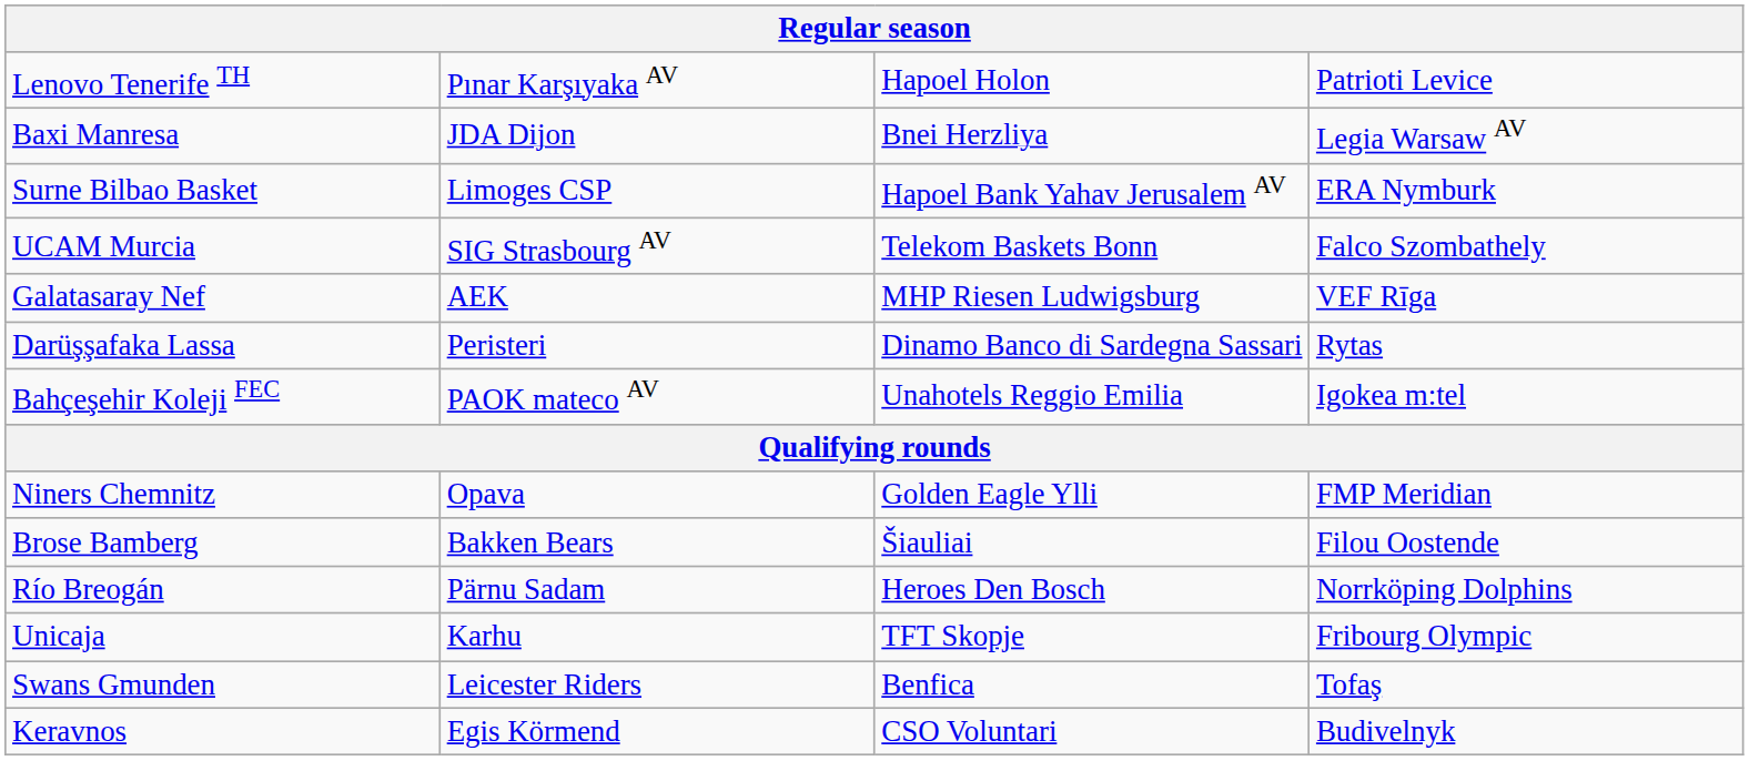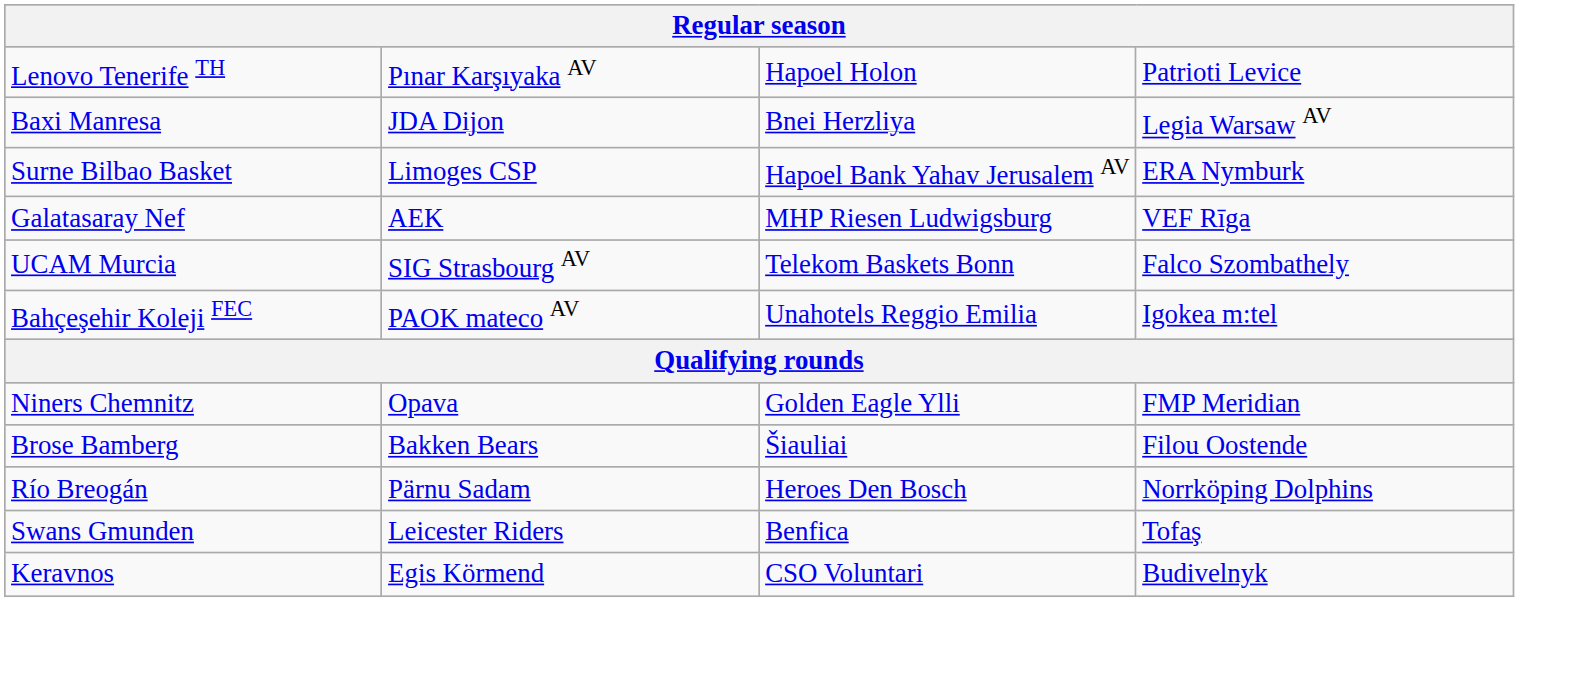 <table class="wikitable" style="table-layout:fixed">
 <tr>
 <th colspan="4"><a href='#'>Regular season</a></th>
 </tr>
 <tr>
 <td style="width:25%;"> <a href='#'>Lenovo Tenerife</a> <sup><a href='#'>TH</a></sup></td>
 <td style="width:25%;"> <a href='#'>Pınar Karşıyaka</a> <sup>AV</sup></td>
 <td style="width:25%;"> <a href='#'>Hapoel Holon</a> </td>
 <td> <a href='#'>Patrioti Levice</a> </td>
 </tr>
 <tr>
 <td> <a href='#'>Baxi Manresa</a> </td>
 <td> <a href='#'>JDA Dijon</a> </td>
 <td> <a href='#'>Bnei Herzliya</a> </td>
 <td> <a href='#'>Legia Warsaw</a> <sup>AV</sup></td>
 </tr>
 <tr>
 <td> <a href='#'>Surne Bilbao Basket</a> </td>
 <td> <a href='#'>Limoges CSP</a> </td>
 <td> <a href='#'>Hapoel Bank Yahav  Jerusalem</a> <sup>AV</sup></td>
 <td> <a href='#'>ERA Nymburk</a> </td>
 </tr>
 <tr>
-<td> <a href='#'>UCAM Murcia</a> </td>
-<td> <a href='#'>SIG Strasbourg</a> <sup>AV</sup></td>
-<td> <a href='#'>Telekom Baskets Bonn</a> </td>
-<td> <a href='#'>Falco Szombathely</a> </td>
-</tr>
-<tr>
 <td> <a href='#'>Galatasaray Nef</a> </td>
 <td> <a href='#'>AEK</a> </td>
 <td> <a href='#'>MHP Riesen Ludwigsburg</a> </td>
 <td> <a href='#'>VEF Rīga</a> </td>
 </tr>
 <tr>
-<td> <a href='#'>Darüşşafaka Lassa</a> </td>
-<td> <a href='#'>Peristeri</a> </td>
-<td> <a href='#'>Dinamo Banco di Sardegna Sassari</a> </td>
-<td> <a href='#'>Rytas</a> </td>
+<td> <a href='#'>UCAM Murcia</a> </td>
+<td> <a href='#'>SIG Strasbourg</a> <sup>AV</sup></td>
+<td> <a href='#'>Telekom Baskets Bonn</a> </td>
+<td> <a href='#'>Falco Szombathely</a> </td>
 </tr>
 <tr>
 <td> <a href='#'>Bahçeşehir Koleji</a> <sup><a href='#'>FEC</a></sup></td>
 <td> <a href='#'>PAOK mateco</a> <sup>AV</sup></td>
 <td> <a href='#'>Unahotels Reggio Emilia</a> </td>
 <td> <a href='#'>Igokea m:tel</a> </td>
 </tr>
 <tr>
 <th colspan="4"><a href='#'>Qualifying rounds</a></th>
 </tr>
 <tr>
 <td> <a href='#'>Niners Chemnitz</a> </td>
 <td> <a href='#'>Opava</a> </td>
 <td> <a href='#'>Golden Eagle Ylli</a> </td>
 <td> <a href='#'>FMP Meridian</a> </td>
 </tr>
 <tr>
 <td> <a href='#'>Brose Bamberg</a> </td>
 <td> <a href='#'>Bakken Bears</a> </td>
 <td> <a href='#'>Šiauliai</a> </td>
 <td style="width:25%;"> <a href='#'>Filou Oostende</a> </td>
 </tr>
 <tr>
 <td> <a href='#'>Río Breogán</a> </td>
 <td> <a href='#'>Pärnu Sadam</a> </td>
 <td> <a href='#'>Heroes Den Bosch</a> </td>
 <td> <a href='#'>Norrköping Dolphins</a> </td>
 </tr>
 <tr>
-<td> <a href='#'>Unicaja</a> </td>
-<td> <a href='#'>Karhu</a> </td>
-<td> <a href='#'>TFT Skopje</a> </td>
-<td> <a href='#'>Fribourg Olympic</a> </td>
-</tr>
-<tr>
 <td> <a href='#'>Swans Gmunden</a> </td>
 <td> <a href='#'>Leicester Riders</a> </td>
 <td> <a href='#'>Benfica</a> </td>
 <td> <a href='#'>Tofaş</a> </td>
 </tr>
 <tr>
 <td> <a href='#'>Keravnos</a> </td>
 <td> <a href='#'>Egis Körmend</a> </td>
 <td> <a href='#'>CSO Voluntari</a> </td>
 <td> <a href='#'>Budivelnyk</a>  </td>
 </tr>
 </table>
